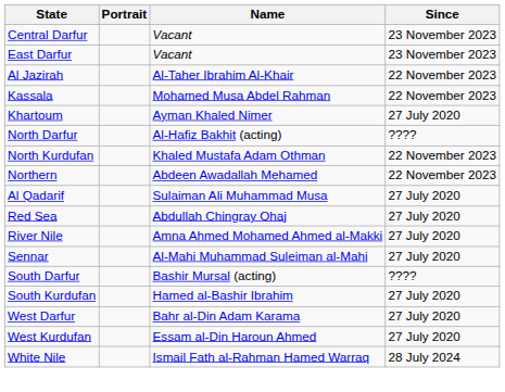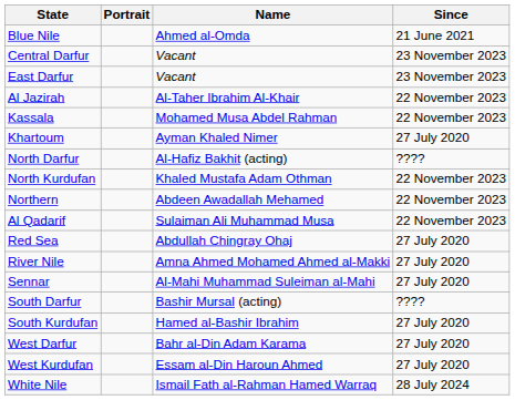 <table class="wikitable">
 <tr>
 <th>State</th>
 <th>Portrait</th>
 <th>Name</th>
 <th>Since</th>
+</tr>
+<tr>
+<td><a href='#'>Blue Nile</a></td>
+<td></td>
+<td><a href='#'>Ahmed al-Omda</a></td>
+<td>21 June 2021</td>
 </tr>
 <tr>
 <td><a href='#'>Central Darfur</a></td>
 <td></td>
 <td><em>Vacant</em></td>
 <td>23 November 2023</td>
 </tr>
 <tr>
 <td><a href='#'>East Darfur</a></td>
 <td></td>
 <td><em>Vacant</em></td>
 <td>23 November 2023</td>
 </tr>
 <tr>
 <td><a href='#'>Al Jazirah</a></td>
 <td></td>
 <td><a href='#'>Al-Taher Ibrahim Al-Khair</a></td>
 <td>22 November 2023</td>
 </tr>
 <tr>
 <td><a href='#'>Kassala</a></td>
 <td></td>
 <td><a href='#'>Mohamed Musa Abdel Rahman</a></td>
 <td>22 November 2023</td>
 </tr>
 <tr>
 <td><a href='#'>Khartoum</a></td>
 <td></td>
 <td><a href='#'>Ayman Khaled Nimer</a></td>
 <td>27 July 2020</td>
 </tr>
 <tr>
 <td><a href='#'>North Darfur</a></td>
 <td></td>
 <td><a href='#'>Al-Hafiz Bakhit</a> (acting)</td>
 <td>????</td>
 </tr>
 <tr>
 <td><a href='#'>North Kurdufan</a></td>
 <td></td>
 <td><a href='#'>Khaled Mustafa Adam Othman</a></td>
 <td>22 November 2023</td>
 </tr>
 <tr>
 <td><a href='#'>Northern</a></td>
 <td></td>
 <td><a href='#'>Abdeen Awadallah Mehamed</a></td>
 <td>22 November 2023</td>
 </tr>
 <tr>
 <td><a href='#'>Al Qadarif</a></td>
 <td></td>
 <td><a href='#'>Sulaiman Ali Muhammad Musa</a></td>
-<td>27 July 2020</td>
+<td>22 November 2023</td>
 </tr>
 <tr>
 <td><a href='#'>Red Sea</a></td>
 <td></td>
 <td><a href='#'>Abdullah Chingray Ohaj</a></td>
 <td>27 July 2020</td>
 </tr>
 <tr>
 <td><a href='#'>River Nile</a></td>
 <td></td>
 <td><a href='#'>Amna Ahmed Mohamed Ahmed al-Makki</a></td>
 <td>27 July 2020</td>
 </tr>
 <tr>
 <td><a href='#'>Sennar</a></td>
 <td></td>
 <td><a href='#'>Al-Mahi Muhammad Suleiman al-Mahi</a></td>
 <td>27 July 2020</td>
 </tr>
 <tr>
 <td><a href='#'>South Darfur</a></td>
 <td></td>
 <td><a href='#'>Bashir Mursal</a> (acting)</td>
 <td>????</td>
 </tr>
 <tr>
 <td><a href='#'>South Kurdufan</a></td>
 <td></td>
 <td><a href='#'>Hamed al-Bashir Ibrahim</a></td>
 <td>27 July 2020</td>
 </tr>
 <tr>
 <td><a href='#'>West Darfur</a></td>
 <td></td>
 <td><a href='#'>Bahr al-Din Adam Karama</a></td>
 <td>27 July 2020</td>
 </tr>
 <tr>
 <td><a href='#'>West Kurdufan</a></td>
 <td></td>
 <td><a href='#'>Essam al-Din Haroun Ahmed</a></td>
 <td>27 July 2020</td>
 </tr>
 <tr>
 <td><a href='#'>White Nile</a></td>
 <td></td>
 <td><a href='#'>Ismail Fath al-Rahman Hamed Warraq</a></td>
 <td>28 July 2024</td>
 </tr>
 </table>
